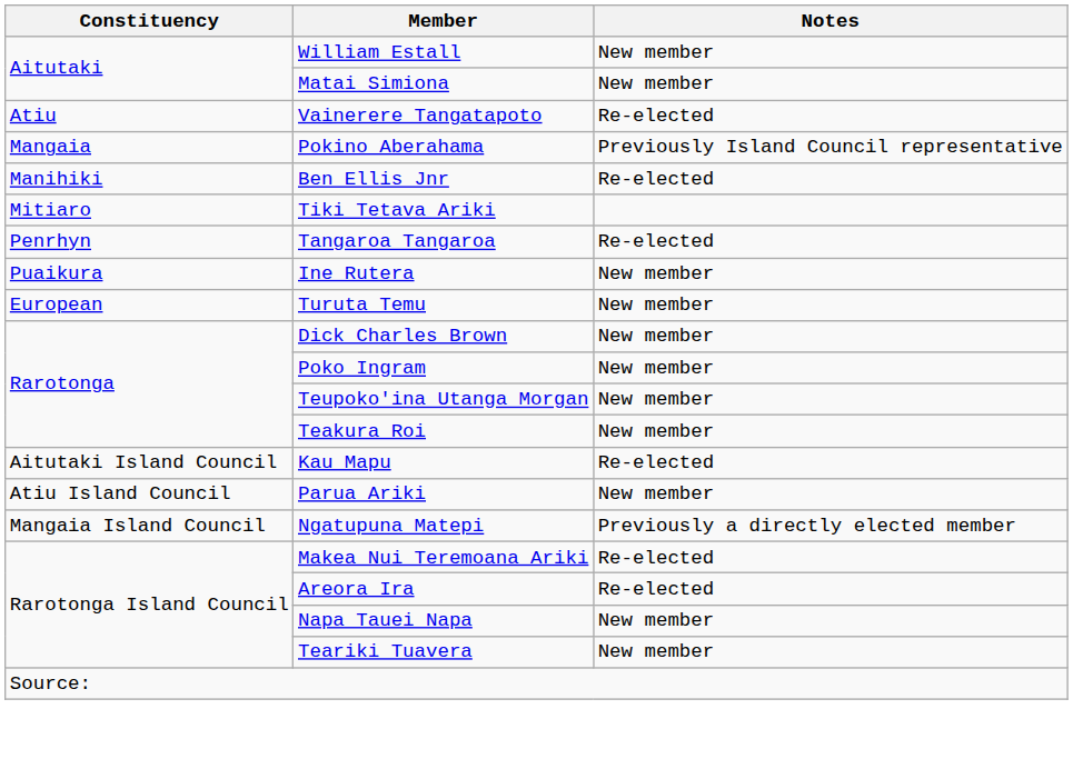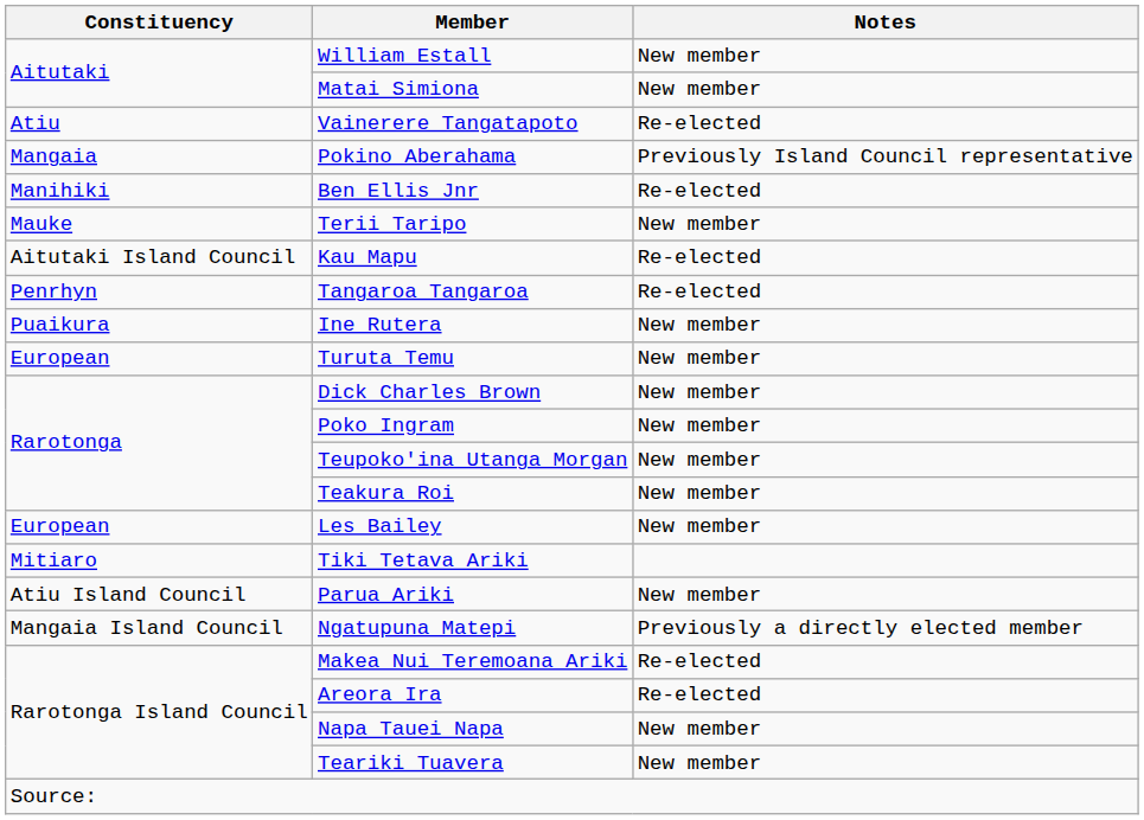 <table class=wikitable>
 <tr>
 <th>Constituency</th>
 <th>Member</th>
 <th>Notes</th>
 </tr>
 <tr>
 <td rowspan=2><a href='#'>Aitutaki</a></td>
 <td><a href='#'>William Estall</a></td>
 <td>New member</td>
 </tr>
 <tr>
 <td><a href='#'>Matai Simiona</a></td>
 <td>New member</td>
 </tr>
 <tr>
 <td><a href='#'>Atiu</a></td>
 <td><a href='#'>Vainerere Tangatapoto</a></td>
 <td>Re-elected</td>
 </tr>
 <tr>
 <td><a href='#'>Mangaia</a></td>
 <td><a href='#'>Pokino Aberahama</a></td>
 <td>Previously Island Council representative</td>
 </tr>
 <tr>
 <td><a href='#'>Manihiki</a></td>
 <td><a href='#'>Ben Ellis Jnr</a></td>
 <td>Re-elected</td>
 </tr>
 <tr>
-<td><a href='#'>Mitiaro</a></td>
-<td><a href='#'>Tiki Tetava Ariki</a></td>
-<td></td>
+<td><a href='#'>Mauke</a></td>
+<td><a href='#'>Terii Taripo</a></td>
+<td>New member</td>
+</tr>
+<tr>
+<td>Aitutaki Island Council</td>
+<td><a href='#'>Kau Mapu</a></td>
+<td>Re-elected</td>
 </tr>
 <tr>
 <td><a href='#'>Penrhyn</a></td>
 <td><a href='#'>Tangaroa Tangaroa</a></td>
 <td>Re-elected</td>
 </tr>
 <tr>
 <td><a href='#'>Puaikura</a></td>
 <td><a href='#'>Ine Rutera</a></td>
 <td>New member</td>
 </tr>
 <tr>
 <td><a href='#'>European</a></td>
 <td><a href='#'>Turuta Temu</a></td>
 <td>New member</td>
 </tr>
 <tr>
 <td rowspan=4><a href='#'>Rarotonga</a></td>
 <td><a href='#'>Dick Charles Brown</a></td>
 <td>New member</td>
 </tr>
 <tr>
 <td><a href='#'>Poko Ingram</a></td>
 <td>New member</td>
 </tr>
 <tr>
 <td><a href='#'>Teupoko'ina Utanga Morgan</a></td>
 <td>New member</td>
 </tr>
 <tr>
 <td><a href='#'>Teakura Roi</a></td>
 <td>New member</td>
 </tr>
 <tr>
-<td>Aitutaki Island Council</td>
-<td><a href='#'>Kau Mapu</a></td>
-<td>Re-elected</td>
+<td><a href='#'>European</a></td>
+<td><a href='#'>Les Bailey</a></td>
+<td>New member</td>
+</tr>
+<tr>
+<td><a href='#'>Mitiaro</a></td>
+<td><a href='#'>Tiki Tetava Ariki</a></td>
+<td></td>
 </tr>
 <tr>
 <td>Atiu Island Council</td>
 <td><a href='#'>Parua Ariki</a></td>
 <td>New member</td>
 </tr>
 <tr>
 <td>Mangaia Island Council</td>
 <td><a href='#'>Ngatupuna Matepi</a></td>
 <td>Previously a directly elected member</td>
 </tr>
 <tr>
 <td rowspan=4>Rarotonga Island Council</td>
 <td><a href='#'>Makea Nui Teremoana Ariki</a></td>
 <td>Re-elected</td>
 </tr>
 <tr>
 <td><a href='#'>Areora Ira</a></td>
 <td>Re-elected</td>
 </tr>
 <tr>
 <td><a href='#'>Napa Tauei Napa</a></td>
 <td>New member</td>
 </tr>
 <tr>
 <td><a href='#'>Teariki Tuavera</a></td>
 <td>New member</td>
 </tr>
 <tr>
 <td colspan=3>Source: </td>
 </tr>
 </table>
